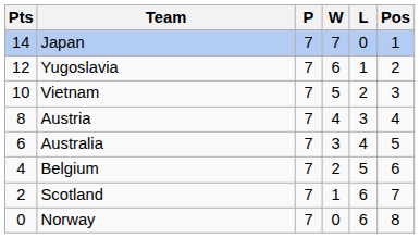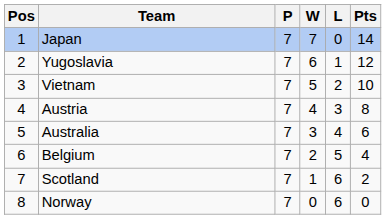 <table class="wikitable" style="font-size: 100%">
 <tr>
-<th width=20>Pts</th>
+<th width=15>Pos</th>
 <th width=250>Team</th>
 <th width=20>P</th>
 <th width=20>W</th>
 <th width=20>L</th>
-<th width=15>Pos</th>
+<th width=20>Pts</th>
 </tr>
 <tr align=center style="background: #b2ccf4;">
-<td>14</td>
+<td>1</td>
 <td align="left"> Japan</td>
 <td>7</td>
 <td>7</td>
 <td>0</td>
-<td>1</td>
+<td>14</td>
 </tr>
 <tr align=center>
-<td>12</td>
+<td>2</td>
 <td align="left"> Yugoslavia</td>
 <td>7</td>
 <td>6</td>
 <td>1</td>
-<td>2</td>
+<td>12</td>
 </tr>
 <tr align=center>
-<td>10</td>
+<td>3</td>
 <td align="left"> Vietnam</td>
 <td>7</td>
 <td>5</td>
 <td>2</td>
-<td>3</td>
+<td>10</td>
 </tr>
 <tr align=center>
-<td>8</td>
+<td>4</td>
 <td align="left"> Austria</td>
 <td>7</td>
 <td>4</td>
 <td>3</td>
-<td>4</td>
+<td>8</td>
 </tr>
 <tr align=center>
-<td>6</td>
+<td>5</td>
 <td align="left"> Australia</td>
 <td>7</td>
 <td>3</td>
 <td>4</td>
-<td>5</td>
+<td>6</td>
 </tr>
 <tr align=center>
-<td>4</td>
+<td>6</td>
 <td align="left"> Belgium</td>
 <td>7</td>
 <td>2</td>
 <td>5</td>
-<td>6</td>
+<td>4</td>
 </tr>
 <tr align=center>
-<td>2</td>
+<td>7</td>
 <td align="left"> Scotland</td>
 <td>7</td>
 <td>1</td>
 <td>6</td>
-<td>7</td>
+<td>2</td>
 </tr>
 <tr align=center>
-<td>0</td>
+<td>8</td>
 <td align="left"> Norway</td>
 <td>7</td>
 <td>0</td>
 <td>6</td>
-<td>8</td>
+<td>0</td>
 </tr>
 </table>
